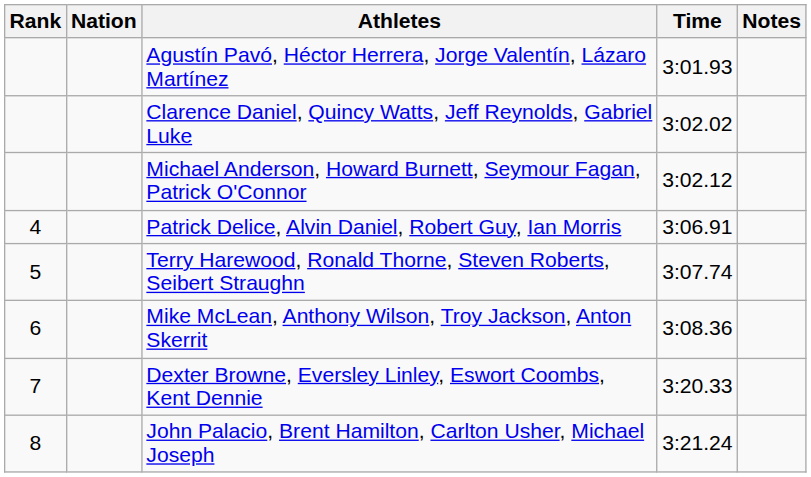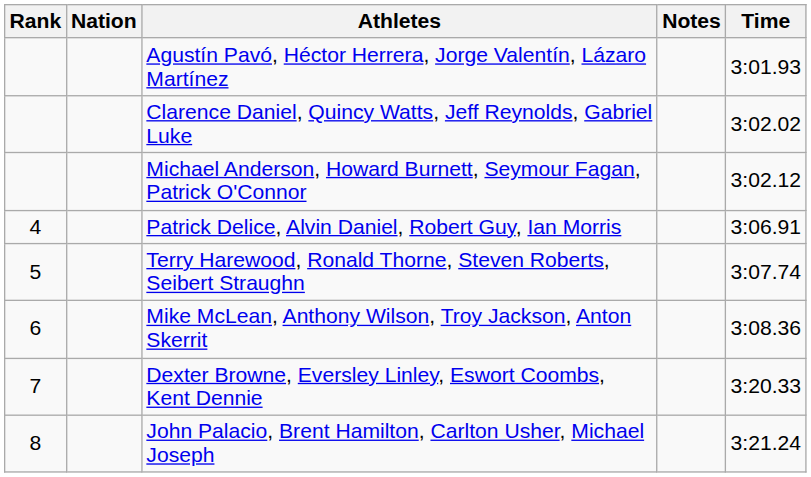 <table class="wikitable sortable" style="text-align:center;">
 <tr>
 <th>Rank</th>
 <th>Nation</th>
 <th>Athletes</th>
+<th>Notes</th>
 <th>Time</th>
-<th>Notes</th>
 </tr>
 <tr>
 <td></td>
 <td align=left></td>
 <td align=left><a href='#'>Agustín Pavó</a>, <a href='#'>Héctor Herrera</a>, <a href='#'>Jorge Valentín</a>, <a href='#'>Lázaro Martínez</a></td>
+<td></td>
 <td>3:01.93</td>
-<td></td>
 </tr>
 <tr>
 <td></td>
 <td align=left></td>
 <td align=left><a href='#'>Clarence Daniel</a>, <a href='#'>Quincy Watts</a>, <a href='#'>Jeff Reynolds</a>, <a href='#'>Gabriel Luke</a></td>
+<td></td>
 <td>3:02.02</td>
-<td></td>
 </tr>
 <tr>
 <td></td>
 <td align=left></td>
 <td align=left><a href='#'>Michael Anderson</a>, <a href='#'>Howard Burnett</a>, <a href='#'>Seymour Fagan</a>, <a href='#'>Patrick O'Connor</a></td>
+<td></td>
 <td>3:02.12</td>
-<td></td>
 </tr>
 <tr>
 <td>4</td>
 <td align=left></td>
 <td align=left><a href='#'>Patrick Delice</a>, <a href='#'>Alvin Daniel</a>, <a href='#'>Robert Guy</a>, <a href='#'>Ian Morris</a></td>
+<td></td>
 <td>3:06.91</td>
-<td></td>
 </tr>
 <tr>
 <td>5</td>
 <td align=left></td>
 <td align=left><a href='#'>Terry Harewood</a>, <a href='#'>Ronald Thorne</a>, <a href='#'>Steven Roberts</a>, <a href='#'>Seibert Straughn</a></td>
+<td></td>
 <td>3:07.74</td>
-<td></td>
 </tr>
 <tr>
 <td>6</td>
 <td align=left></td>
 <td align=left><a href='#'>Mike McLean</a>, <a href='#'>Anthony Wilson</a>, <a href='#'>Troy Jackson</a>, <a href='#'>Anton Skerrit</a></td>
+<td></td>
 <td>3:08.36</td>
-<td></td>
 </tr>
 <tr>
 <td>7</td>
 <td align=left></td>
 <td align=left><a href='#'>Dexter Browne</a>, <a href='#'>Eversley Linley</a>, <a href='#'>Eswort Coombs</a>, <a href='#'>Kent Dennie</a></td>
+<td></td>
 <td>3:20.33</td>
-<td></td>
 </tr>
 <tr>
 <td>8</td>
 <td align=left></td>
 <td align=left><a href='#'>John Palacio</a>, <a href='#'>Brent Hamilton</a>, <a href='#'>Carlton Usher</a>, <a href='#'>Michael Joseph</a></td>
+<td></td>
 <td>3:21.24</td>
-<td></td>
 </tr>
 </table>
